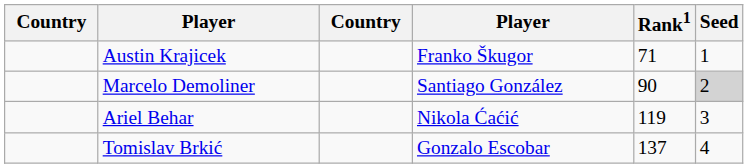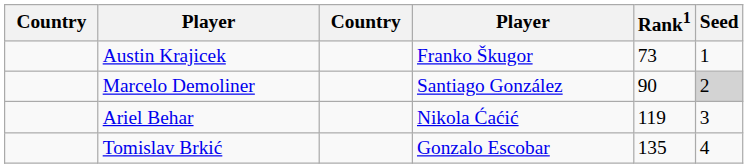 <table class="sortable wikitable">
 <tr>
 <th width="70">Country</th>
 <th width="175">Player</th>
 <th width="70">Country</th>
 <th width="175">Player</th>
 <th>Rank<sup>1</sup></th>
 <th>Seed</th>
 </tr>
 <tr>
 <td></td>
 <td><a href='#'>Austin Krajicek</a></td>
 <td></td>
 <td><a href='#'>Franko Škugor</a></td>
-<td>71</td>
+<td>73</td>
 <td>1</td>
 </tr>
 <tr>
 <td></td>
 <td><a href='#'>Marcelo Demoliner</a></td>
 <td></td>
 <td><a href='#'>Santiago González</a></td>
 <td>90</td>
 <td style="background: lightgrey;">2</td>
 </tr>
 <tr>
 <td></td>
 <td><a href='#'>Ariel Behar</a></td>
 <td></td>
 <td><a href='#'>Nikola Ćaćić</a></td>
 <td>119</td>
 <td>3</td>
 </tr>
 <tr>
 <td></td>
 <td><a href='#'>Tomislav Brkić</a></td>
 <td></td>
 <td><a href='#'>Gonzalo Escobar</a></td>
-<td>137</td>
+<td>135</td>
 <td>4</td>
 </tr>
 </table>
